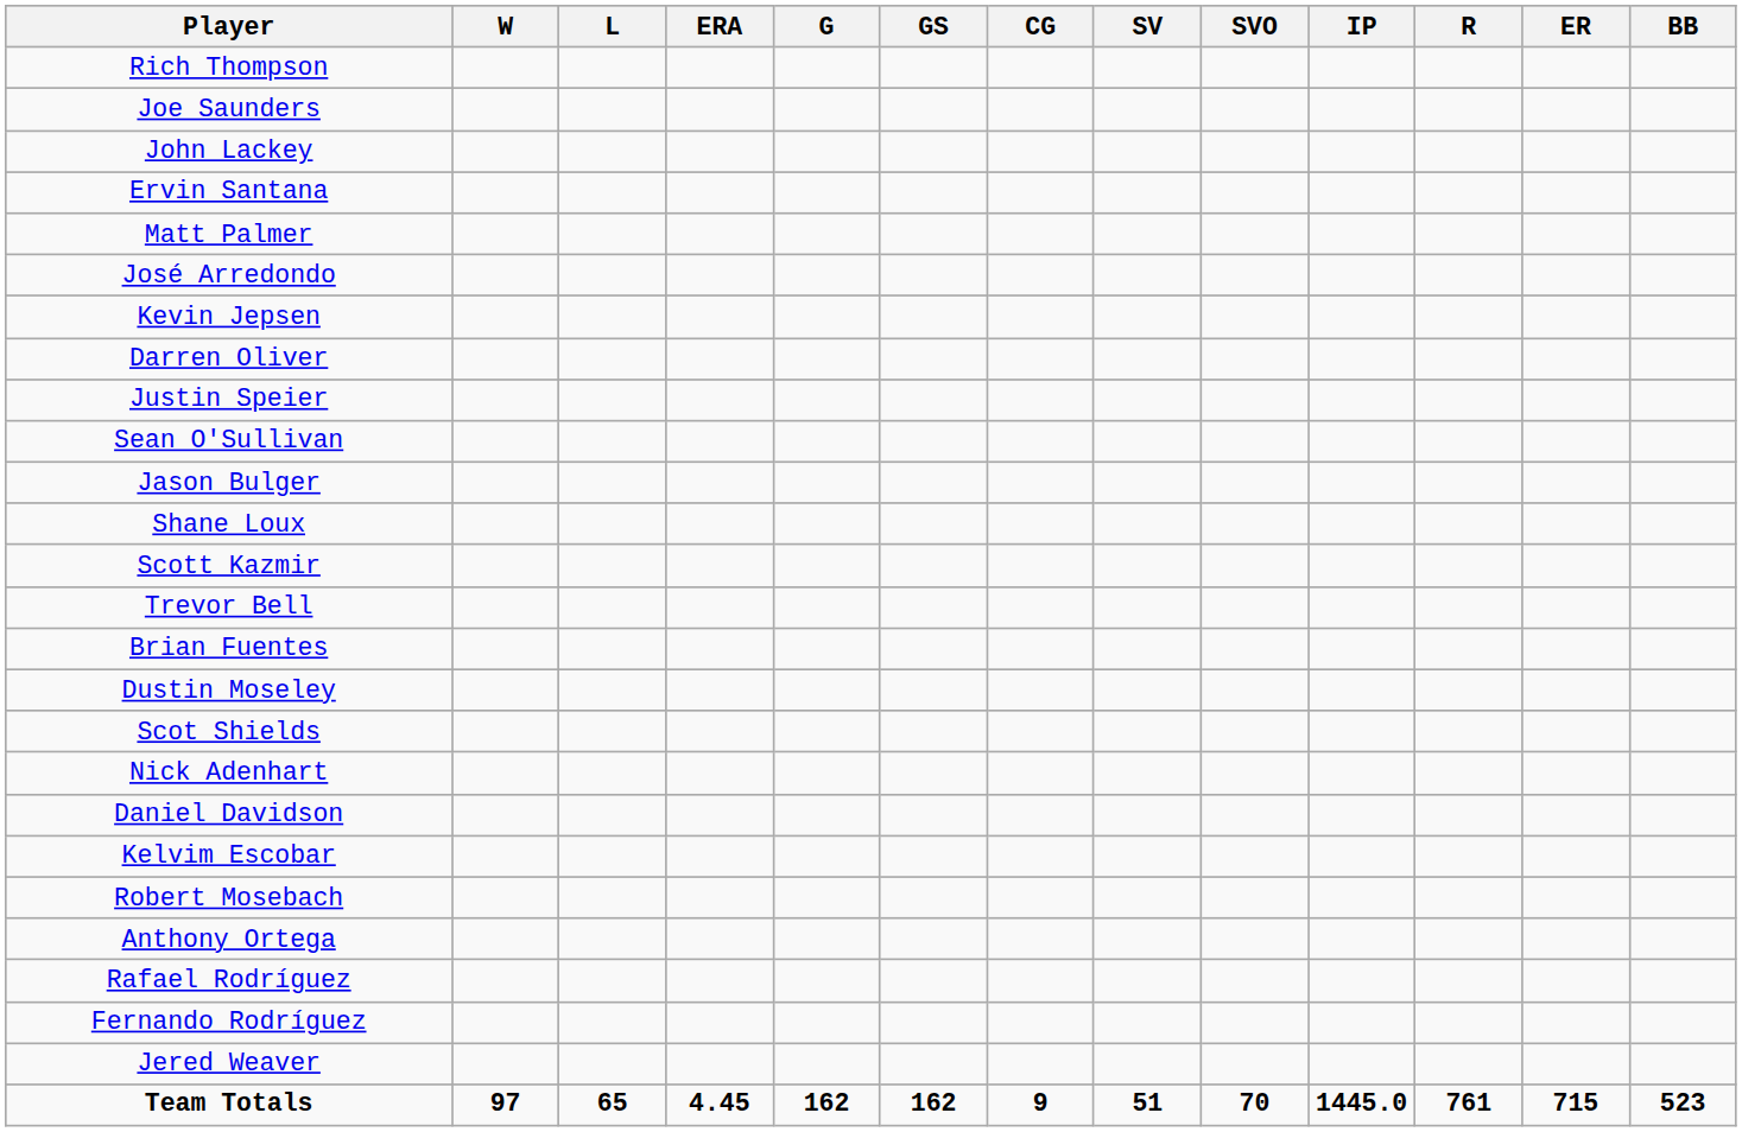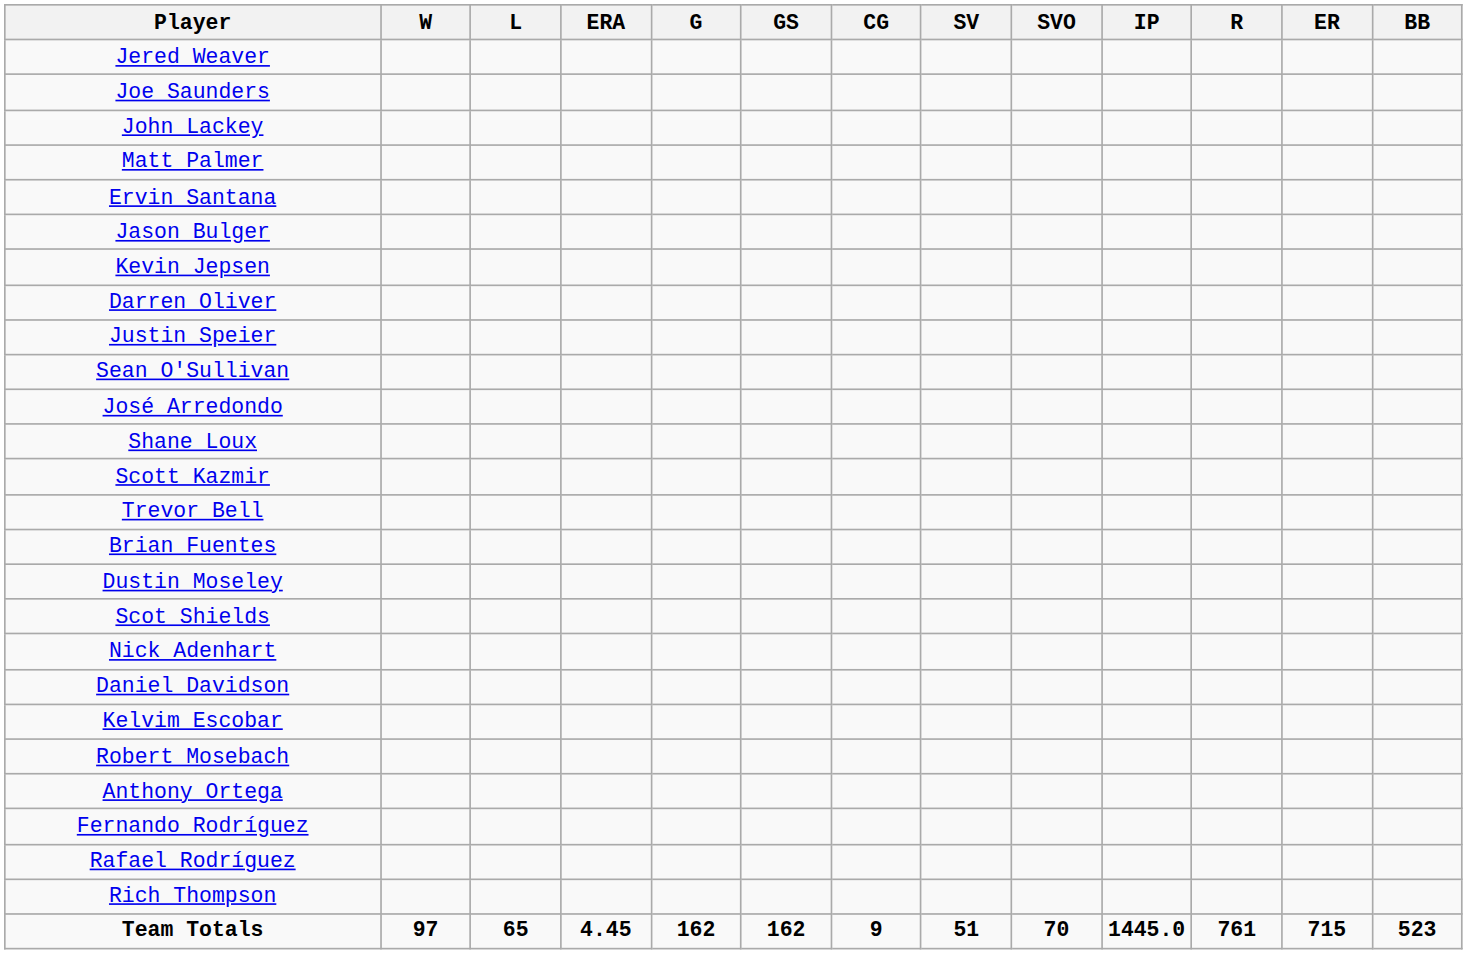 <table class="wikitable sortable" border="1">
 <tr>
 <th bgcolor="#DDDDFF" width="25%">Player</th>
 <th bgcolor="#DDDDFF" width="6%">W</th>
 <th bgcolor="#DDDDFF" width="6%">L</th>
 <th bgcolor="#DDDDFF" width="6%">ERA</th>
 <th bgcolor="#DDDDFF" width="6%">G</th>
 <th bgcolor="#DDDDFF" width="6%">GS</th>
 <th bgcolor="#DDDDFF" width="6%">CG</th>
 <th bgcolor="#DDDDFF" width="6%">SV</th>
 <th bgcolor="#DDDDFF" width="6%">SVO</th>
 <th bgcolor="#DDDDFF" width="6%">IP</th>
 <th bgcolor="#DDDDFF" width="6%">R</th>
 <th bgcolor="#DDDDFF" width="6%">ER</th>
 <th bgcolor="#DDDDFF" width="6%">BB</th>
 </tr>
 <tr align=center>
-<td><a href='#'>Rich Thompson</a></td>
+<td><a href='#'>Jered Weaver</a></td>
 <td></td>
 <td></td>
 <td></td>
 <td></td>
 <td></td>
 <td></td>
 <td></td>
 <td></td>
 <td></td>
 <td></td>
 <td></td>
 <td></td>
 </tr>
 <tr align=center>
 <td><a href='#'>Joe Saunders</a></td>
 <td></td>
 <td></td>
 <td></td>
 <td></td>
 <td></td>
 <td></td>
 <td></td>
 <td></td>
 <td></td>
 <td></td>
 <td></td>
 <td></td>
 </tr>
 <tr align=center>
 <td><a href='#'>John Lackey</a></td>
 <td></td>
 <td></td>
 <td></td>
 <td></td>
 <td></td>
 <td></td>
 <td></td>
 <td></td>
 <td></td>
 <td></td>
 <td></td>
 <td></td>
 </tr>
 <tr align=center>
+<td><a href='#'>Matt Palmer</a></td>
+<td></td>
+<td></td>
+<td></td>
+<td></td>
+<td></td>
+<td></td>
+<td></td>
+<td></td>
+<td></td>
+<td></td>
+<td></td>
+<td></td>
+</tr>
+<tr align=center>
 <td><a href='#'>Ervin Santana</a></td>
 <td></td>
 <td></td>
 <td></td>
 <td></td>
 <td></td>
 <td></td>
 <td></td>
 <td></td>
 <td></td>
 <td></td>
 <td></td>
 <td></td>
 </tr>
 <tr align=center>
-<td><a href='#'>Matt Palmer</a></td>
-<td></td>
-<td></td>
-<td></td>
-<td></td>
-<td></td>
-<td></td>
-<td></td>
-<td></td>
-<td></td>
-<td></td>
-<td></td>
-<td></td>
-</tr>
-<tr align=center>
-<td><a href='#'>José Arredondo</a></td>
+<td><a href='#'>Jason Bulger</a></td>
 <td></td>
 <td></td>
 <td></td>
 <td></td>
 <td></td>
 <td></td>
 <td></td>
 <td></td>
 <td></td>
 <td></td>
 <td></td>
 <td></td>
 </tr>
 <tr align=center>
 <td><a href='#'>Kevin Jepsen</a></td>
 <td></td>
 <td></td>
 <td></td>
 <td></td>
 <td></td>
 <td></td>
 <td></td>
 <td></td>
 <td></td>
 <td></td>
 <td></td>
 <td></td>
 </tr>
 <tr align=center>
 <td><a href='#'>Darren Oliver</a></td>
 <td></td>
 <td></td>
 <td></td>
 <td></td>
 <td></td>
 <td></td>
 <td></td>
 <td></td>
 <td></td>
 <td></td>
 <td></td>
 <td></td>
 </tr>
 <tr align=center>
 <td><a href='#'>Justin Speier</a></td>
 <td></td>
 <td></td>
 <td></td>
 <td></td>
 <td></td>
 <td></td>
 <td></td>
 <td></td>
 <td></td>
 <td></td>
 <td></td>
 <td></td>
 </tr>
 <tr align=center>
 <td><a href='#'>Sean O'Sullivan</a></td>
 <td></td>
 <td></td>
 <td></td>
 <td></td>
 <td></td>
 <td></td>
 <td></td>
 <td></td>
 <td></td>
 <td></td>
 <td></td>
 <td></td>
 </tr>
 <tr align=center>
-<td><a href='#'>Jason Bulger</a></td>
+<td><a href='#'>José Arredondo</a></td>
 <td></td>
 <td></td>
 <td></td>
 <td></td>
 <td></td>
 <td></td>
 <td></td>
 <td></td>
 <td></td>
 <td></td>
 <td></td>
 <td></td>
 </tr>
 <tr align=center>
 <td><a href='#'>Shane Loux</a></td>
 <td></td>
 <td></td>
 <td></td>
 <td></td>
 <td></td>
 <td></td>
 <td></td>
 <td></td>
 <td></td>
 <td></td>
 <td></td>
 <td></td>
 </tr>
 <tr align=center>
 <td><a href='#'>Scott Kazmir</a></td>
 <td></td>
 <td></td>
 <td></td>
 <td></td>
 <td></td>
 <td></td>
 <td></td>
 <td></td>
 <td></td>
 <td></td>
 <td></td>
 <td></td>
 </tr>
 <tr align=center>
 <td><a href='#'>Trevor Bell</a></td>
 <td></td>
 <td></td>
 <td></td>
 <td></td>
 <td></td>
 <td></td>
 <td></td>
 <td></td>
 <td></td>
 <td></td>
 <td></td>
 <td></td>
 </tr>
 <tr align=center>
 <td><a href='#'>Brian Fuentes</a></td>
 <td></td>
 <td></td>
 <td></td>
 <td></td>
 <td></td>
 <td></td>
 <td></td>
 <td></td>
 <td></td>
 <td></td>
 <td></td>
 <td></td>
 </tr>
 <tr align=center>
 <td><a href='#'>Dustin Moseley</a></td>
 <td></td>
 <td></td>
 <td></td>
 <td></td>
 <td></td>
 <td></td>
 <td></td>
 <td></td>
 <td></td>
 <td></td>
 <td></td>
 <td></td>
 </tr>
 <tr align=center>
 <td><a href='#'>Scot Shields</a></td>
 <td></td>
 <td></td>
 <td></td>
 <td></td>
 <td></td>
 <td></td>
 <td></td>
 <td></td>
 <td></td>
 <td></td>
 <td></td>
 <td></td>
 </tr>
 <tr align=center>
 <td><a href='#'>Nick Adenhart</a></td>
 <td></td>
 <td></td>
 <td></td>
 <td></td>
 <td></td>
 <td></td>
 <td></td>
 <td></td>
 <td></td>
 <td></td>
 <td></td>
 <td></td>
 </tr>
 <tr align=center>
 <td><a href='#'>Daniel Davidson</a></td>
 <td></td>
 <td></td>
 <td></td>
 <td></td>
 <td></td>
 <td></td>
 <td></td>
 <td></td>
 <td></td>
 <td></td>
 <td></td>
 <td></td>
 </tr>
 <tr align=center>
 <td><a href='#'>Kelvim Escobar</a></td>
 <td></td>
 <td></td>
 <td></td>
 <td></td>
 <td></td>
 <td></td>
 <td></td>
 <td></td>
 <td></td>
 <td></td>
 <td></td>
 <td></td>
 </tr>
 <tr align=center>
 <td><a href='#'>Robert Mosebach</a></td>
 <td></td>
 <td></td>
 <td></td>
 <td></td>
 <td></td>
 <td></td>
 <td></td>
 <td></td>
 <td></td>
 <td></td>
 <td></td>
 <td></td>
 </tr>
 <tr align=center>
 <td><a href='#'>Anthony Ortega</a></td>
 <td></td>
 <td></td>
 <td></td>
 <td></td>
 <td></td>
 <td></td>
 <td></td>
 <td></td>
 <td></td>
 <td></td>
 <td></td>
 <td></td>
 </tr>
 <tr align=center>
+<td><a href='#'>Fernando Rodríguez</a></td>
+<td></td>
+<td></td>
+<td></td>
+<td></td>
+<td></td>
+<td></td>
+<td></td>
+<td></td>
+<td></td>
+<td></td>
+<td></td>
+<td></td>
+</tr>
+<tr align=center>
 <td><a href='#'>Rafael Rodríguez</a></td>
 <td></td>
 <td></td>
 <td></td>
 <td></td>
 <td></td>
 <td></td>
 <td></td>
 <td></td>
 <td></td>
 <td></td>
 <td></td>
 <td></td>
 </tr>
 <tr align=center>
-<td><a href='#'>Fernando Rodríguez</a></td>
-<td></td>
-<td></td>
-<td></td>
-<td></td>
-<td></td>
-<td></td>
-<td></td>
-<td></td>
-<td></td>
-<td></td>
-<td></td>
-<td></td>
-</tr>
-<tr align=center>
-<td><a href='#'>Jered Weaver</a></td>
+<td><a href='#'>Rich Thompson</a></td>
 <td></td>
 <td></td>
 <td></td>
 <td></td>
 <td></td>
 <td></td>
 <td></td>
 <td></td>
 <td></td>
 <td></td>
 <td></td>
 <td></td>
 </tr>
 <tr align=center>
 <td><strong>Team Totals</strong></td>
 <td><strong>97</strong></td>
 <td><strong>65</strong></td>
 <td><strong>4.45</strong></td>
 <td><strong>162</strong></td>
 <td><strong>162</strong></td>
 <td><strong>9</strong></td>
 <td><strong>51</strong></td>
 <td><strong>70</strong></td>
 <td><strong>1445.0</strong></td>
 <td><strong>761</strong></td>
 <td><strong>715</strong></td>
 <td><strong>523</strong></td>
 </tr>
 </table>
